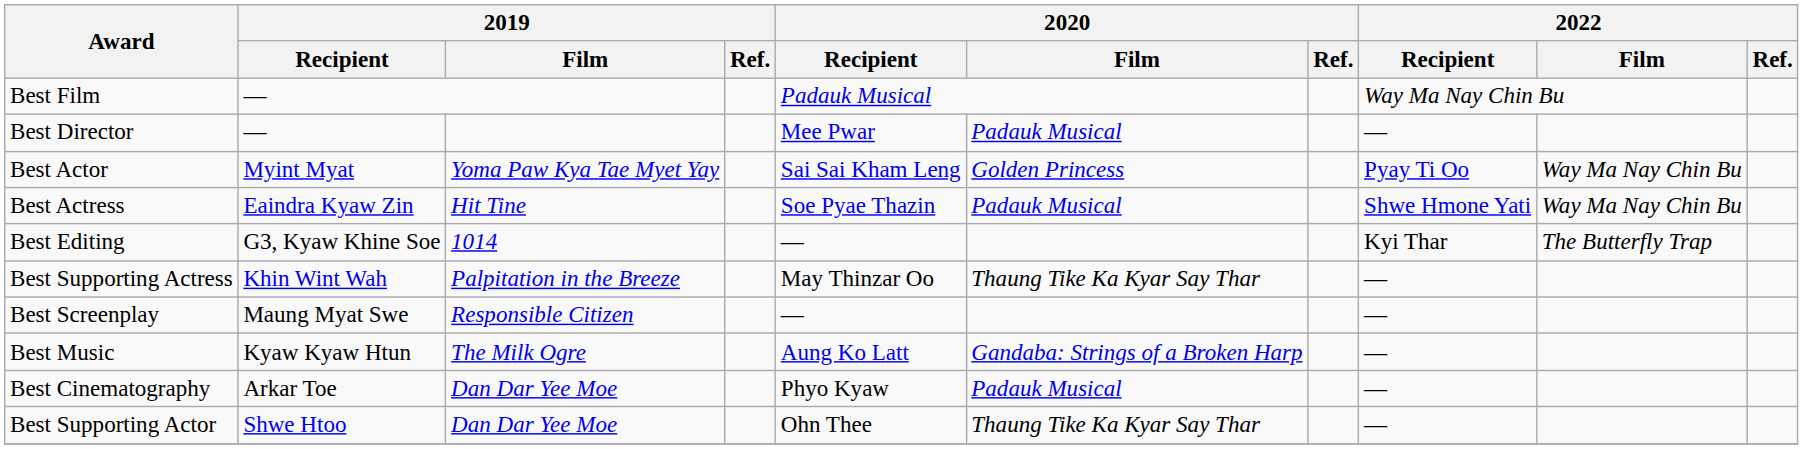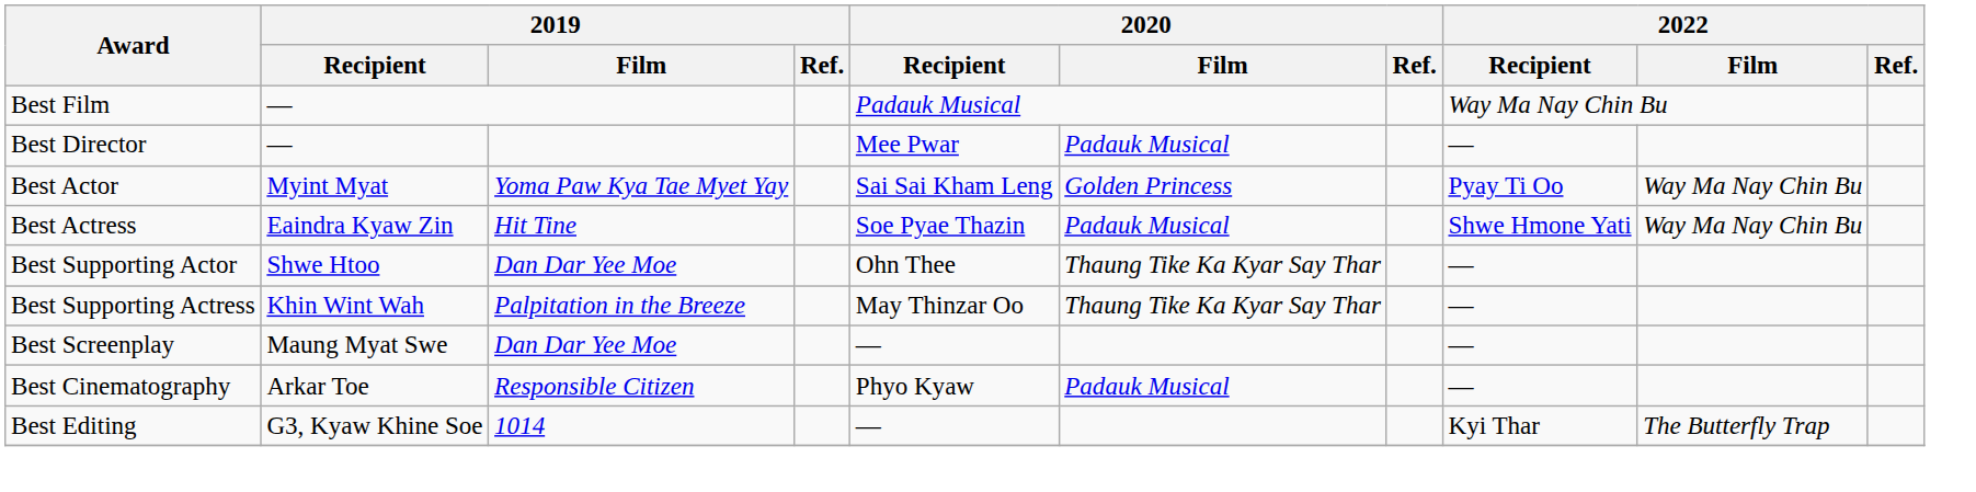 <table class="wikitable sortable plainrowheaders">
 <tr>
 <th rowspan="2" scope="col">Award</th>
 <th unsortable colspan="3">2019</th>
 <th unsortable colspan="3">2020</th>
 <th unsortable colspan="3">2022</th>
 </tr>
 <tr>
 <th scope="col">Recipient</th>
 <th scope="col">Film</th>
 <th unsortable>Ref.</th>
 <th scope="col">Recipient</th>
 <th scope="col">Film</th>
 <th unsortable>Ref.</th>
 <th scope="col">Recipient</th>
 <th scope="col">Film</th>
 <th unsortable>Ref.</th>
 </tr>
 <tr>
 <td style="text-align:left;">Best Film</td>
 <td colspan="2">—</td>
 <td></td>
 <td colspan="2"><em><a href='#'>Padauk Musical</a></em></td>
 <td></td>
 <td colspan="2"><em>Way Ma Nay Chin Bu</em></td>
 <td></td>
 </tr>
 <tr>
 <td style="text-align:left;">Best Director</td>
 <td>—</td>
 <td></td>
 <td></td>
 <td><a href='#'>Mee Pwar</a></td>
 <td><em><a href='#'>Padauk Musical</a></em></td>
 <td></td>
 <td>—</td>
 <td></td>
 <td></td>
 </tr>
 <tr>
 <td style="text-align:left;">Best Actor</td>
 <td><a href='#'>Myint Myat</a></td>
 <td><em><a href='#'>Yoma Paw Kya Tae Myet Yay</a></em></td>
 <td></td>
 <td><a href='#'>Sai Sai Kham Leng</a></td>
 <td><em><a href='#'>Golden Princess</a></em></td>
 <td></td>
 <td><a href='#'>Pyay Ti Oo</a></td>
 <td><em>Way Ma Nay Chin Bu</em></td>
 <td></td>
 </tr>
 <tr>
 <td style="text-align:left;">Best Actress</td>
 <td><a href='#'>Eaindra Kyaw Zin</a></td>
 <td><em><a href='#'>Hit Tine</a></em></td>
 <td></td>
 <td><a href='#'>Soe Pyae Thazin</a></td>
 <td><em><a href='#'>Padauk Musical</a></em></td>
 <td></td>
 <td><a href='#'>Shwe Hmone Yati</a></td>
 <td><em>Way Ma Nay Chin Bu</em></td>
 <td></td>
 </tr>
 <tr>
-<td style="text-align:left;">Best Editing</td>
-<td>G3, Kyaw Khine Soe</td>
-<td><em><a href='#'>1014</a></em></td>
+<td style="text-align:left;">Best Supporting Actor</td>
+<td><a href='#'>Shwe Htoo</a></td>
+<td><em><a href='#'>Dan Dar Yee Moe</a></em></td>
+<td></td>
+<td>Ohn Thee</td>
+<td><em>Thaung Tike Ka Kyar Say Thar</em></td>
 <td></td>
 <td>—</td>
 <td></td>
-<td></td>
-<td>Kyi Thar</td>
-<td><em>The Butterfly Trap</em></td>
 <td></td>
 </tr>
 <tr>
 <td style="text-align:left;">Best Supporting Actress</td>
 <td><a href='#'>Khin Wint Wah</a></td>
 <td><em><a href='#'>Palpitation in the Breeze</a></em></td>
 <td></td>
 <td>May Thinzar Oo</td>
 <td><em>Thaung Tike Ka Kyar Say Thar</em></td>
 <td></td>
 <td>—</td>
 <td></td>
 <td></td>
 </tr>
 <tr>
 <td style="text-align:left;">Best Screenplay</td>
 <td>Maung Myat Swe</td>
-<td><em><a href='#'>Responsible Citizen</a></em></td>
+<td><em><a href='#'>Dan Dar Yee Moe</a></em></td>
 <td></td>
 <td>—</td>
 <td></td>
 <td></td>
 <td>—</td>
 <td></td>
 <td></td>
 </tr>
 <tr>
-<td style="text-align:left;">Best Music</td>
-<td>Kyaw Kyaw Htun</td>
-<td><em><a href='#'>The Milk Ogre</a></em></td>
-<td></td>
-<td><a href='#'>Aung Ko Latt</a></td>
-<td><em><a href='#'>Gandaba: Strings of a Broken Harp</a></em></td>
-<td></td>
-<td>—</td>
-<td></td>
-<td></td>
-</tr>
-<tr>
 <td style="text-align:left;">Best Cinematography</td>
 <td>Arkar Toe</td>
-<td><em><a href='#'>Dan Dar Yee Moe</a></em></td>
+<td><em><a href='#'>Responsible Citizen</a></em></td>
 <td></td>
 <td>Phyo Kyaw</td>
 <td><em><a href='#'>Padauk Musical</a></em></td>
 <td></td>
 <td>—</td>
 <td></td>
 <td></td>
 </tr>
 <tr>
-<td style="text-align:left;">Best Supporting Actor</td>
-<td><a href='#'>Shwe Htoo</a></td>
-<td><em><a href='#'>Dan Dar Yee Moe</a></em></td>
-<td></td>
-<td>Ohn Thee</td>
-<td><em>Thaung Tike Ka Kyar Say Thar</em></td>
+<td style="text-align:left;">Best Editing</td>
+<td>G3, Kyaw Khine Soe</td>
+<td><em><a href='#'>1014</a></em></td>
 <td></td>
 <td>—</td>
 <td></td>
+<td></td>
+<td>Kyi Thar</td>
+<td><em>The Butterfly Trap</em></td>
 <td></td>
 </tr>
 <tr>
 </tr>
 </table>
